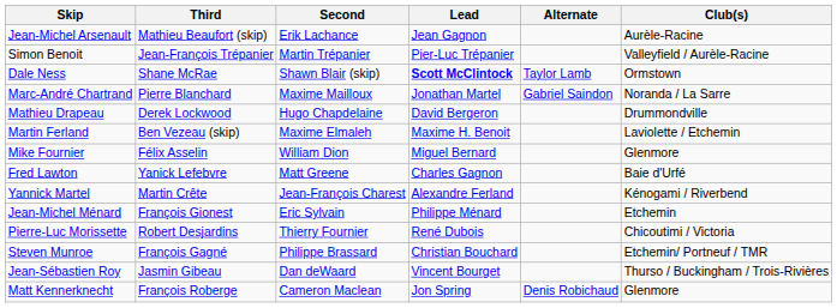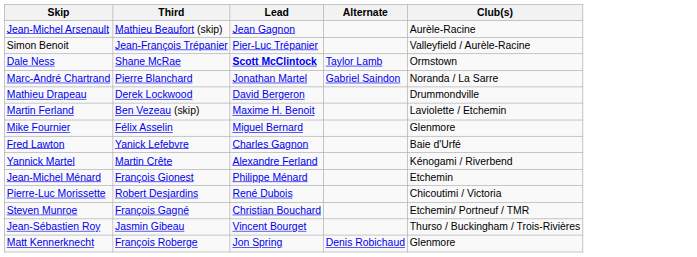 <table class="wikitable">
 <tr>
 <th>Skip</th>
 <th>Third</th>
-<th>Second</th>
 <th>Lead</th>
 <th>Alternate</th>
 <th>Club(s)</th>
 </tr>
 <tr>
 <td><a href='#'>Jean-Michel Arsenault</a></td>
 <td><a href='#'>Mathieu Beaufort</a> (skip)</td>
-<td><a href='#'>Erik Lachance</a></td>
 <td><a href='#'>Jean Gagnon</a></td>
 <td></td>
 <td>Aurèle-Racine</td>
 </tr>
 <tr>
 <td>Simon Benoit</td>
 <td><a href='#'>Jean-François Trépanier</a></td>
-<td><a href='#'>Martin Trépanier</a></td>
 <td><a href='#'>Pier-Luc Trépanier</a></td>
 <td></td>
 <td>Valleyfield / Aurèle-Racine</td>
 </tr>
 <tr>
 <td><a href='#'>Dale Ness</a></td>
 <td><a href='#'>Shane McRae</a></td>
-<td><a href='#'>Shawn Blair</a> (skip)</td>
 <td><strong><a href='#'>Scott McClintock</a></strong></td>
 <td><a href='#'>Taylor Lamb</a></td>
 <td>Ormstown</td>
 </tr>
 <tr>
 <td><a href='#'>Marc-André Chartrand</a></td>
 <td><a href='#'>Pierre Blanchard</a></td>
-<td><a href='#'>Maxime Mailloux</a></td>
 <td><a href='#'>Jonathan Martel</a></td>
 <td><a href='#'>Gabriel Saindon</a></td>
 <td>Noranda / La Sarre</td>
 </tr>
 <tr>
 <td><a href='#'>Mathieu Drapeau</a></td>
 <td><a href='#'>Derek Lockwood</a></td>
-<td><a href='#'>Hugo Chapdelaine</a></td>
 <td><a href='#'>David Bergeron</a></td>
 <td></td>
 <td>Drummondville</td>
 </tr>
 <tr>
 <td><a href='#'>Martin Ferland</a></td>
 <td><a href='#'>Ben Vezeau</a> (skip)</td>
-<td><a href='#'>Maxime Elmaleh</a></td>
 <td><a href='#'>Maxime H. Benoit</a></td>
 <td></td>
 <td>Laviolette / Etchemin</td>
 </tr>
 <tr>
 <td><a href='#'>Mike Fournier</a></td>
 <td><a href='#'>Félix Asselin</a></td>
-<td><a href='#'>William Dion</a></td>
 <td><a href='#'>Miguel Bernard</a></td>
 <td></td>
 <td>Glenmore</td>
 </tr>
 <tr>
 <td><a href='#'>Fred Lawton</a></td>
 <td><a href='#'>Yanick Lefebvre</a></td>
-<td><a href='#'>Matt Greene</a></td>
 <td><a href='#'>Charles Gagnon</a></td>
 <td></td>
 <td>Baie d'Urfé</td>
 </tr>
 <tr>
 <td><a href='#'>Yannick Martel</a></td>
 <td><a href='#'>Martin Crête</a></td>
-<td><a href='#'>Jean-François Charest</a></td>
 <td><a href='#'>Alexandre Ferland</a></td>
 <td></td>
 <td>Kénogami / Riverbend</td>
 </tr>
 <tr>
 <td><a href='#'>Jean-Michel Ménard</a></td>
 <td><a href='#'>François Gionest</a></td>
-<td><a href='#'>Eric Sylvain</a></td>
 <td><a href='#'>Philippe Ménard</a></td>
 <td></td>
 <td>Etchemin</td>
 </tr>
 <tr>
 <td><a href='#'>Pierre-Luc Morissette</a></td>
 <td><a href='#'>Robert Desjardins</a></td>
-<td><a href='#'>Thierry Fournier</a></td>
 <td><a href='#'>René Dubois</a></td>
 <td></td>
 <td>Chicoutimi / Victoria</td>
 </tr>
 <tr>
 <td><a href='#'>Steven Munroe</a></td>
 <td><a href='#'>François Gagné</a></td>
-<td><a href='#'>Philippe Brassard</a></td>
 <td><a href='#'>Christian Bouchard</a></td>
 <td></td>
 <td>Etchemin/ Portneuf / TMR</td>
 </tr>
 <tr>
 <td><a href='#'>Jean-Sébastien Roy</a></td>
 <td><a href='#'>Jasmin Gibeau</a></td>
-<td><a href='#'>Dan deWaard</a></td>
 <td><a href='#'>Vincent Bourget</a></td>
 <td></td>
 <td>Thurso / Buckingham / Trois-Rivières</td>
 </tr>
 <tr>
 <td><a href='#'>Matt Kennerknecht</a></td>
 <td><a href='#'>François Roberge</a></td>
-<td><a href='#'>Cameron Maclean</a></td>
 <td><a href='#'>Jon Spring</a></td>
 <td><a href='#'>Denis Robichaud</a></td>
 <td>Glenmore</td>
 </tr>
 </table>
